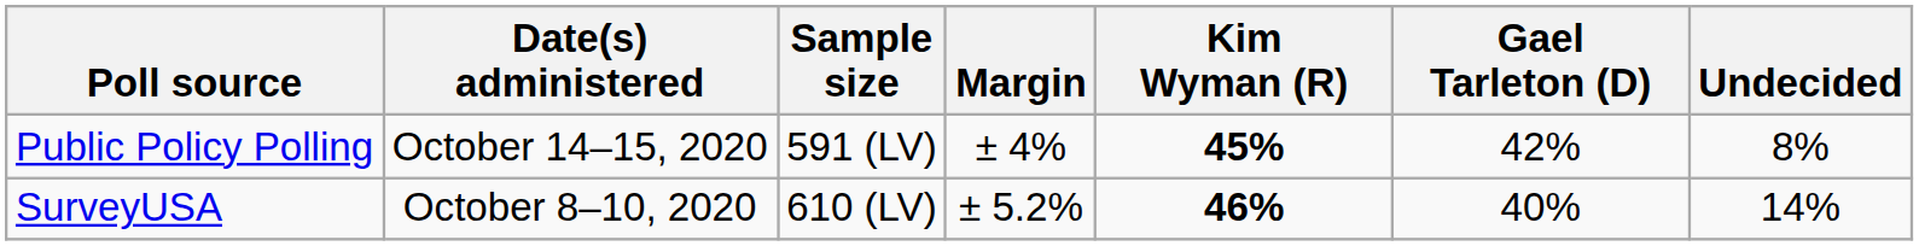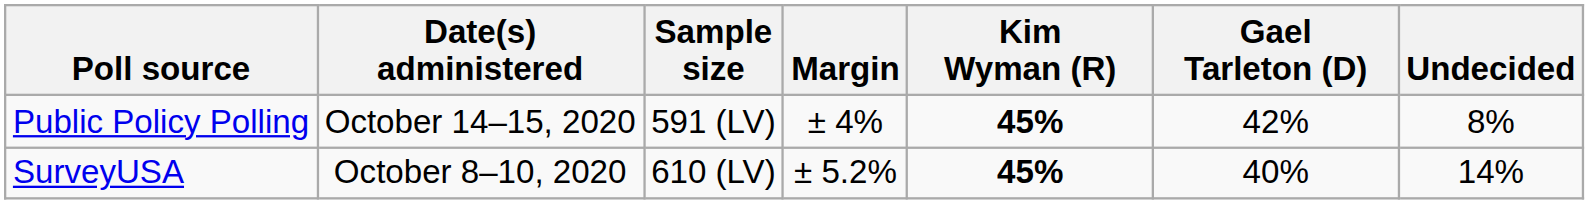 <table class="wikitable" style="font-size:90%;text-align:center;">
 <tr valign=bottom>
 <th>Poll source</th>
 <th>Date(s)<br>administered</th>
 <th>Sample<br>size</th>
 <th>Margin<br></th>
 <th style="width:100px;">Kim<br>Wyman (R)</th>
 <th style="width:100px;">Gael<br>Tarleton (D)</th>
 <th>Undecided</th>
 </tr>
 <tr>
 <td style="text-align:left;"><a href='#'>Public Policy Polling</a></td>
 <td>October 14–15, 2020</td>
 <td>591 (LV)</td>
 <td>± 4%</td>
 <td><strong>45%</strong></td>
 <td>42%</td>
 <td>8%</td>
 </tr>
 <tr>
 <td style="text-align:left;"><a href='#'>SurveyUSA</a></td>
 <td>October 8–10, 2020</td>
 <td>610 (LV)</td>
 <td>± 5.2%</td>
-<td><strong>46%</strong></td>
+<td><strong>45%</strong></td>
 <td>40%</td>
 <td>14%</td>
 </tr>
 </table>
